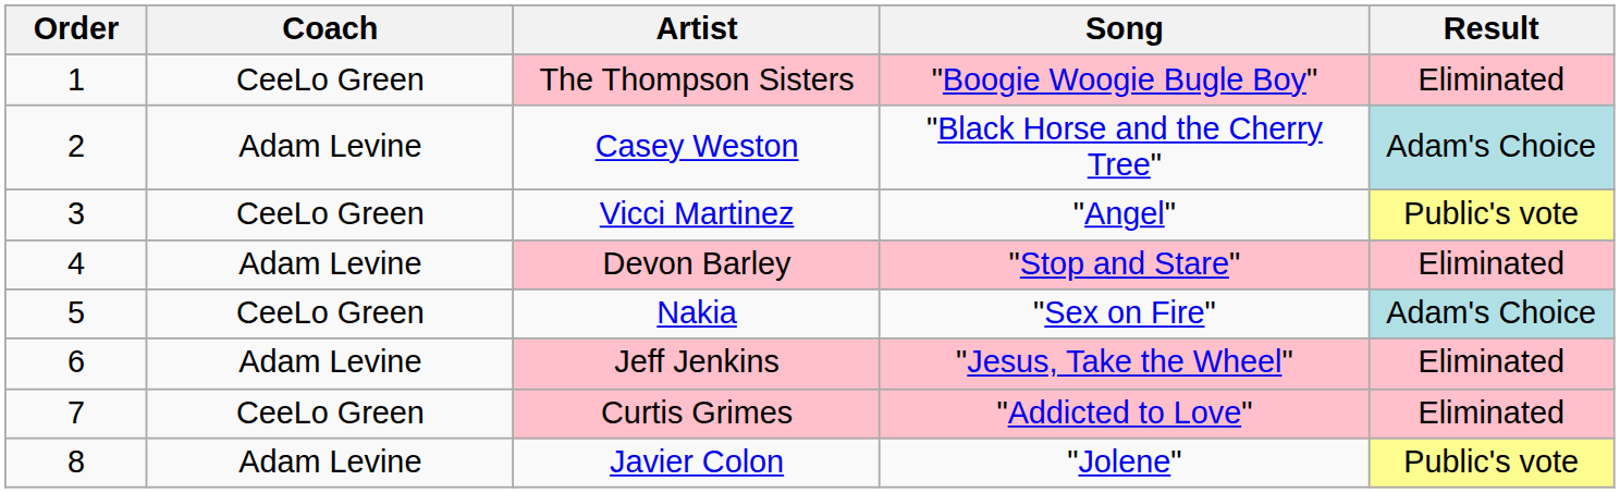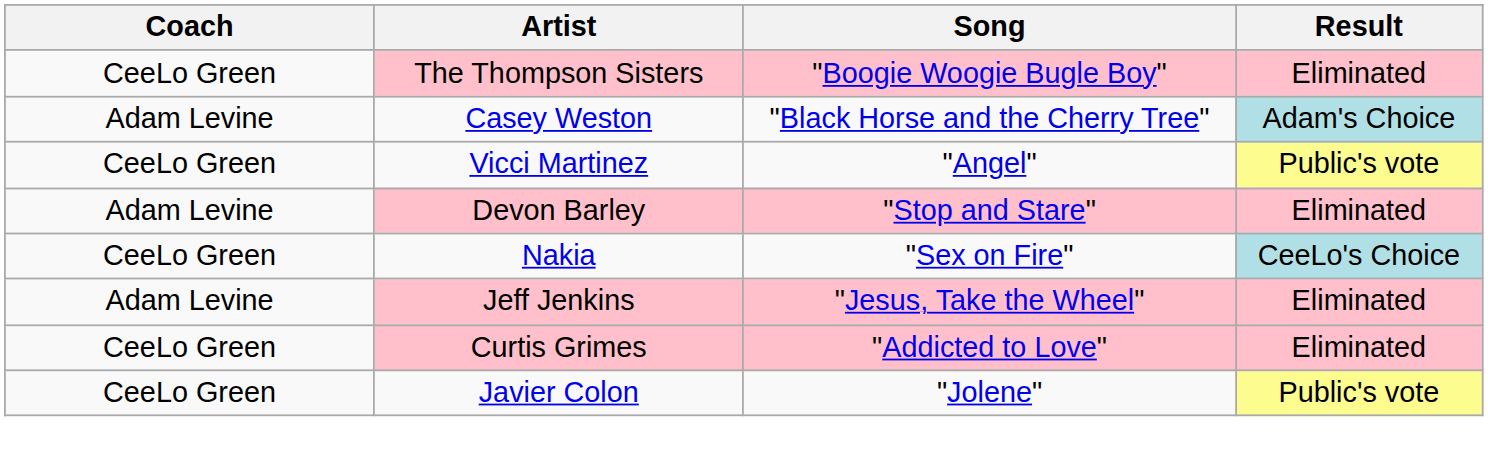 <table class="wikitable" style="text-align:center; width:65%;">
 <tr>
-<th scope="col" width="05%">Order</th>
 <th scope="col" width="15%">Coach</th>
 <th scope="col" width="15%">Artist</th>
 <th scope="col" width="20%">Song</th>
 <th scope="col" width="10%">Result</th>
 </tr>
 <tr>
-<td scope="row">1</td>
 <td>CeeLo Green</td>
 <td style="background:pink;">The Thompson Sisters</td>
 <td style="background:pink;">"<a href='#'>Boogie Woogie Bugle Boy</a>"</td>
 <td style="background:pink;">Eliminated</td>
 </tr>
 <tr>
-<td scope="row">2</td>
 <td>Adam Levine</td>
 <td><a href='#'>Casey Weston</a></td>
 <td>"<a href='#'>Black Horse and the Cherry Tree</a>"</td>
 <td style="background:#B0E0E6;">Adam's Choice</td>
 </tr>
 <tr>
-<td scope="row">3</td>
 <td>CeeLo Green</td>
 <td><a href='#'>Vicci Martinez</a></td>
 <td>"<a href='#'>Angel</a>"</td>
 <td style="background:#fdfc8f;">Public's vote</td>
 </tr>
 <tr>
-<td scope="row">4</td>
 <td>Adam Levine</td>
 <td style="background:pink;">Devon Barley</td>
 <td style="background:pink;">"<a href='#'>Stop and Stare</a>"</td>
 <td style="background:pink;">Eliminated</td>
 </tr>
 <tr>
-<td scope="row">5</td>
 <td>CeeLo Green</td>
 <td><a href='#'>Nakia</a></td>
 <td>"<a href='#'>Sex on Fire</a>"</td>
-<td style="background:#B0E0E6;">Adam's Choice</td>
+<td style="background:#B0E0E6;">CeeLo's Choice</td>
 </tr>
 <tr>
-<td scope="row">6</td>
 <td>Adam Levine</td>
 <td style="background:pink;">Jeff Jenkins</td>
 <td style="background:pink;">"<a href='#'>Jesus, Take the Wheel</a>"</td>
 <td style="background:pink;">Eliminated</td>
 </tr>
 <tr>
-<td scope="row">7</td>
 <td>CeeLo Green</td>
 <td style="background:pink;">Curtis Grimes</td>
 <td style="background:pink;">"<a href='#'>Addicted to Love</a>"</td>
 <td style="background:pink;">Eliminated</td>
 </tr>
 <tr>
-<td scope="row">8</td>
-<td>Adam Levine</td>
+<td>CeeLo Green</td>
 <td><a href='#'>Javier Colon</a></td>
 <td>"<a href='#'>Jolene</a>"</td>
 <td style="background:#fdfc8f;">Public's vote</td>
 </tr>
 </table>
